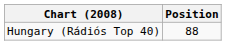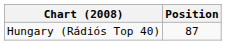 <table class="wikitable">
 <tr>
 <th>Chart (2008)</th>
 <th>Position</th>
 </tr>
 <tr>
 <td>Hungary (Rádiós Top 40)</td>
-<td style="text-align:center;">88</td>
+<td style="text-align:center;">87</td>
 </tr>
 </table>
